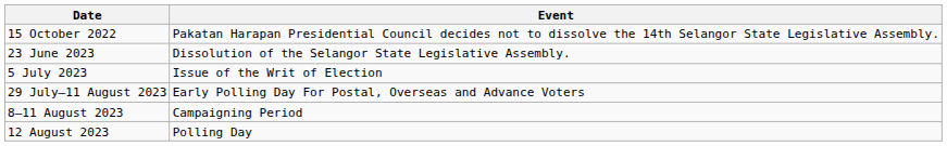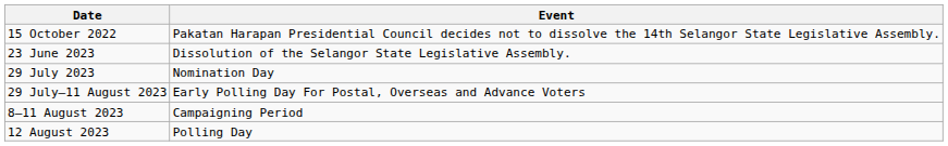 <table class="wikitable">
 <tr>
 <th>Date</th>
 <th>Event</th>
 </tr>
 <tr>
 <td>15 October 2022</td>
 <td>Pakatan Harapan Presidential Council decides not to dissolve the 14th Selangor State Legislative Assembly.</td>
 </tr>
 <tr>
 <td>23 June 2023</td>
 <td>Dissolution of the Selangor State Legislative Assembly.</td>
 </tr>
 <tr>
-<td>5 July 2023</td>
-<td>Issue of the Writ of Election</td>
+<td>29 July 2023</td>
+<td>Nomination Day</td>
 </tr>
 <tr>
 <td>29 July–11 August 2023</td>
 <td>Early Polling Day For Postal, Overseas and Advance Voters</td>
 </tr>
 <tr>
 <td>8–11 August 2023</td>
 <td>Campaigning Period</td>
 </tr>
 <tr>
 <td>12 August 2023</td>
 <td>Polling Day</td>
 </tr>
 </table>
